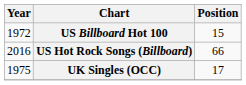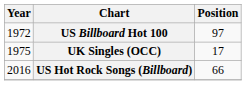 <table class="wikitable plainrowheaders sortable">
 <tr>
 <th scope="col">Year</th>
 <th scope="col">Chart</th>
 <th scope="col">Position</th>
 </tr>
 <tr>
 <td>1972</td>
 <th scope="row">US <em>Billboard</em> Hot 100</th>
-<td align="center">15</td>
+<td align="center">97</td>
+</tr>
+<tr>
+<td>1975</td>
+<th scope="row">UK Singles (OCC)</th>
+<td align="center">17</td>
 </tr>
 <tr>
 <td>2016</td>
 <th scope="row">US Hot Rock Songs (<em>Billboard</em>)</th>
 <td align="center">66</td>
 </tr>
 <tr>
-<td>1975</td>
-<th scope="row">UK Singles (OCC)</th>
-<td align="center">17</td>
-</tr>
-<tr>
 </tr>
 </table>
